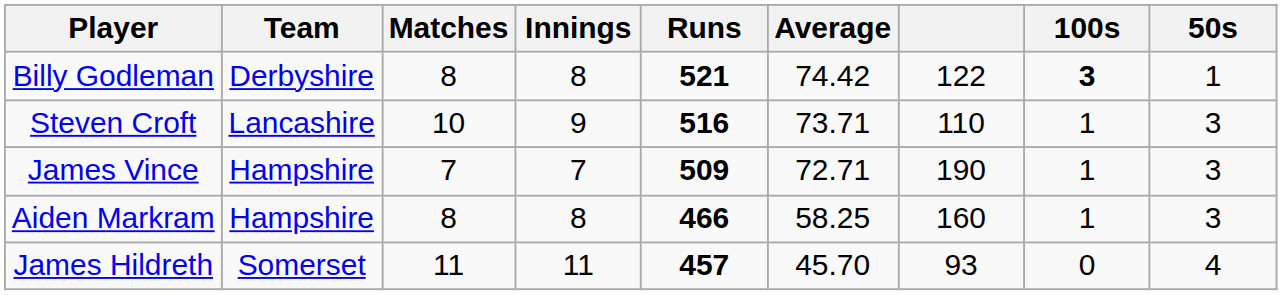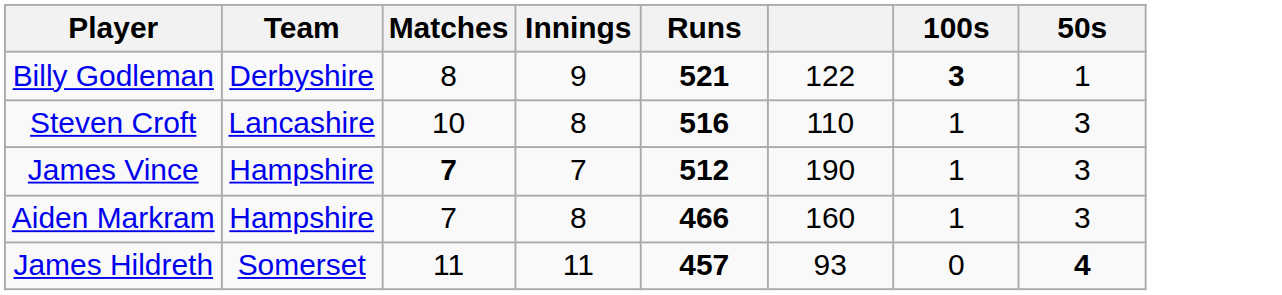 <table class="wikitable" style="text-align:center">
 <tr>
 <th>Player</th>
 <th>Team</th>
 <th width=60>Matches</th>
 <th width=60>Innings</th>
 <th width=60>Runs</th>
-<th width=60>Average</th>
 <th width=60></th>
 <th width=60>100s</th>
 <th width=60>50s</th>
 </tr>
 <tr>
 <td><a href='#'>Billy Godleman</a></td>
 <td><a href='#'>Derbyshire</a></td>
 <td>8</td>
-<td>8</td>
+<td>9</td>
 <td><strong>521</strong></td>
-<td>74.42</td>
 <td>122</td>
 <td><strong>3</strong></td>
 <td>1</td>
 </tr>
 <tr>
 <td><a href='#'>Steven Croft</a></td>
 <td><a href='#'>Lancashire</a></td>
 <td>10</td>
-<td>9</td>
+<td>8</td>
 <td><strong>516</strong></td>
-<td>73.71</td>
 <td>110</td>
 <td>1</td>
 <td>3</td>
 </tr>
 <tr>
 <td><a href='#'>James Vince</a></td>
 <td><a href='#'>Hampshire</a></td>
+<td><strong>7</strong></td>
 <td>7</td>
-<td>7</td>
-<td><strong>509</strong></td>
-<td>72.71</td>
+<td><strong>512</strong></td>
 <td>190</td>
 <td>1</td>
 <td>3</td>
 </tr>
 <tr>
 <td><a href='#'>Aiden Markram</a></td>
 <td><a href='#'>Hampshire</a></td>
-<td>8</td>
+<td>7</td>
 <td>8</td>
 <td><strong>466</strong></td>
-<td>58.25</td>
 <td>160</td>
 <td>1</td>
 <td>3</td>
 </tr>
 <tr>
 <td><a href='#'>James Hildreth</a></td>
 <td><a href='#'>Somerset</a></td>
 <td>11</td>
 <td>11</td>
 <td><strong>457</strong></td>
-<td>45.70</td>
 <td>93</td>
 <td>0</td>
-<td>4</td>
+<td><strong>4</strong></td>
 </tr>
 </table>
